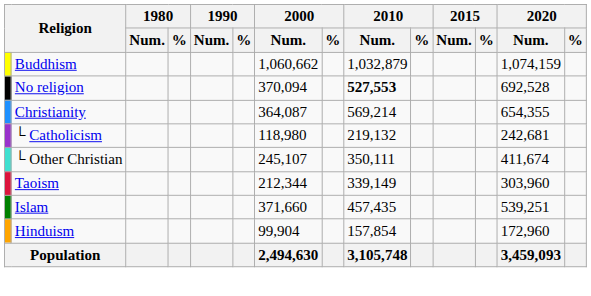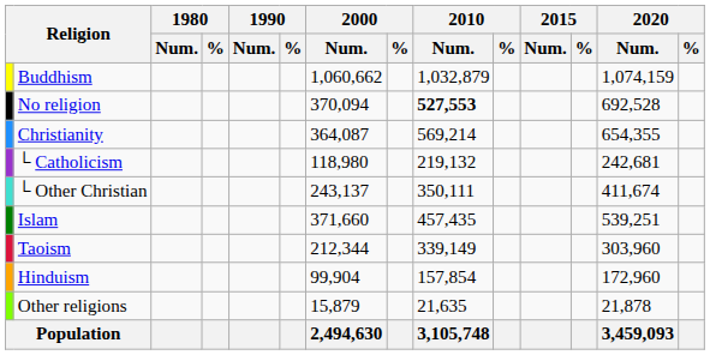 <table class="wikitable nowrap sortable">
 <tr>
 <th colspan="2" rowspan="2">Religion</th>
 <th colspan="2">1980</th>
 <th colspan="2">1990</th>
 <th colspan="2">2000</th>
 <th colspan="2">2010</th>
 <th colspan="2">2015</th>
 <th colspan="2">2020</th>
 </tr>
 <tr>
 <th>Num.</th>
 <th>%</th>
 <th>Num.</th>
 <th>%</th>
 <th>Num.</th>
 <th>%</th>
 <th>Num.</th>
 <th>%</th>
 <th>Num.</th>
 <th>%</th>
 <th>Num.</th>
 <th>%</th>
 </tr>
 <tr>
 <th style="background:Yellow;"></th>
 <td><a href='#'>Buddhism</a></td>
 <td></td>
 <td></td>
 <td></td>
 <td></td>
 <td>1,060,662</td>
 <td></td>
 <td>1,032,879</td>
 <td></td>
 <td></td>
 <td></td>
 <td>1,074,159</td>
 <td></td>
 </tr>
 <tr>
 <th style="background:Black; color:white;"></th>
 <td><a href='#'>No religion</a></td>
 <td></td>
 <td></td>
 <td></td>
 <td></td>
 <td>370,094</td>
 <td></td>
 <td><strong>527,553</strong></td>
 <td></td>
 <td></td>
 <td></td>
 <td>692,528</td>
 <td></td>
 </tr>
 <tr>
 <th style="background:DodgerBlue;"></th>
 <td><a href='#'>Christianity</a></td>
 <td></td>
 <td></td>
 <td></td>
 <td></td>
 <td>364,087</td>
 <td></td>
 <td>569,214</td>
 <td></td>
 <td></td>
 <td></td>
 <td>654,355</td>
 <td></td>
 </tr>
 <tr>
 <th style="background:DarkOrchid; color:white;"></th>
 <td>└ <a href='#'>Catholicism</a></td>
 <td></td>
 <td></td>
 <td></td>
 <td></td>
 <td>118,980</td>
 <td></td>
 <td>219,132</td>
 <td></td>
 <td></td>
 <td></td>
 <td>242,681</td>
 <td></td>
 </tr>
 <tr>
 <th style="background:Turquoise;"></th>
 <td>└ Other Christian</td>
 <td></td>
 <td></td>
 <td></td>
 <td></td>
-<td>245,107</td>
+<td>243,137</td>
 <td></td>
 <td>350,111</td>
 <td></td>
 <td></td>
 <td></td>
 <td>411,674</td>
+<td></td>
+</tr>
+<tr>
+<th style="background:Green; color:white;"></th>
+<td><a href='#'>Islam</a></td>
+<td></td>
+<td></td>
+<td></td>
+<td></td>
+<td>371,660</td>
+<td></td>
+<td>457,435</td>
+<td></td>
+<td></td>
+<td></td>
+<td>539,251</td>
 <td></td>
 </tr>
 <tr>
 <th style="background:Crimson; color:white;"></th>
 <td><a href='#'>Taoism</a></td>
 <td></td>
 <td></td>
 <td></td>
 <td></td>
 <td>212,344</td>
 <td></td>
 <td>339,149</td>
 <td></td>
 <td></td>
 <td></td>
 <td>303,960</td>
 <td></td>
 </tr>
 <tr>
-<th style="background:Green; color:white;"></th>
-<td><a href='#'>Islam</a></td>
-<td></td>
-<td></td>
-<td></td>
-<td></td>
-<td>371,660</td>
-<td></td>
-<td>457,435</td>
-<td></td>
-<td></td>
-<td></td>
-<td>539,251</td>
-<td></td>
-</tr>
-<tr>
 <th style="background:Orange;"></th>
 <td><a href='#'>Hinduism</a></td>
 <td></td>
 <td></td>
 <td></td>
 <td></td>
 <td>99,904</td>
 <td></td>
 <td>157,854</td>
 <td></td>
 <td></td>
 <td></td>
 <td>172,960</td>
+<td></td>
+</tr>
+<tr>
+<th style="background:Chartreuse;"></th>
+<td>Other religions</td>
+<td></td>
+<td></td>
+<td></td>
+<td></td>
+<td>15,879</td>
+<td></td>
+<td>21,635</td>
+<td></td>
+<td></td>
+<td></td>
+<td>21,878</td>
 <td></td>
 </tr>
 <tr>
 <th colspan="2">Population</th>
 <th></th>
 <th></th>
 <th></th>
 <th></th>
 <th>2,494,630</th>
 <th></th>
 <th>3,105,748</th>
 <th></th>
 <th></th>
 <th></th>
 <th>3,459,093</th>
 <th></th>
 </tr>
 </table>
